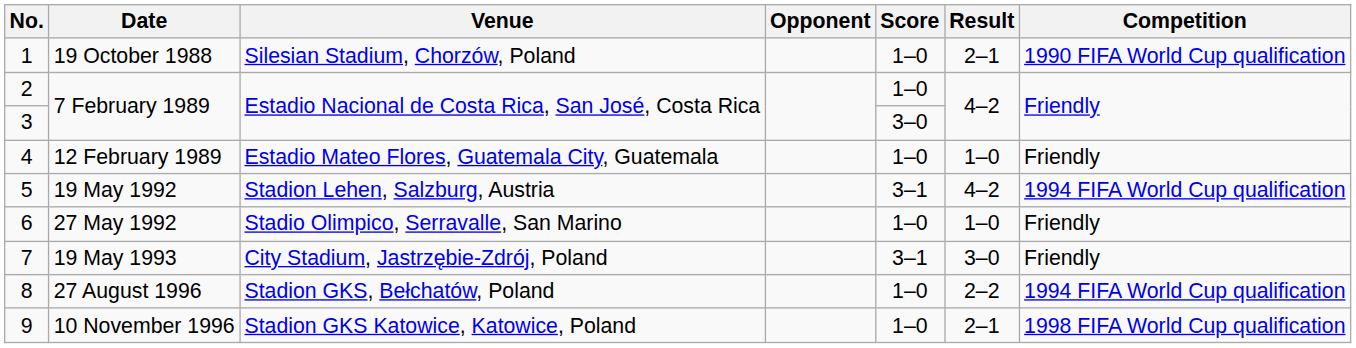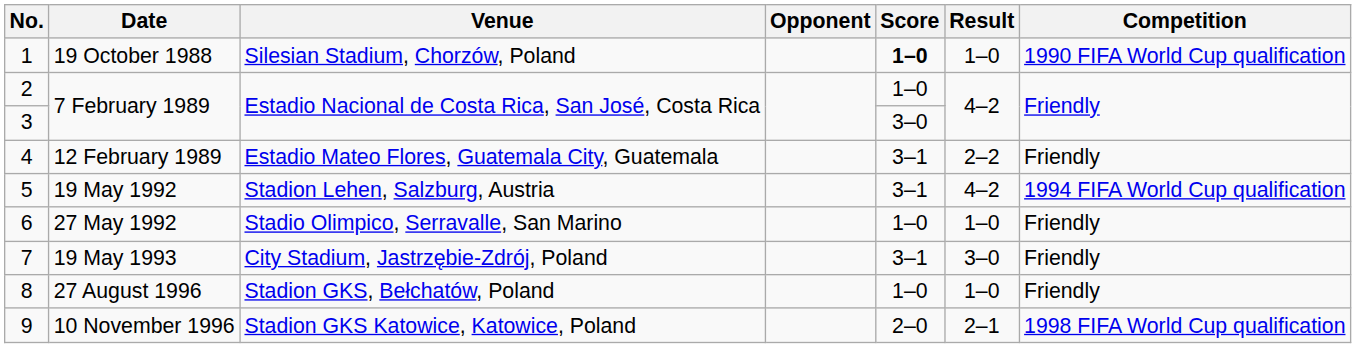 <table class="wikitable sortable">
 <tr>
 <th scope="col">No.</th>
 <th scope="col">Date</th>
 <th scope="col">Venue</th>
 <th scope="col">Opponent</th>
 <th scope="col">Score</th>
 <th scope="col">Result</th>
 <th scope="col">Competition</th>
 </tr>
 <tr>
 <td align="center">1</td>
 <td>19 October 1988</td>
 <td><a href='#'>Silesian Stadium</a>, <a href='#'>Chorzów</a>, Poland</td>
 <td></td>
+<td align="center"><strong>1–0</strong></td>
 <td align="center">1–0</td>
-<td align="center">2–1</td>
 <td><a href='#'>1990 FIFA World Cup qualification</a></td>
 </tr>
 <tr>
 <td align="center">2</td>
 <td rowspan="2">7 February 1989</td>
 <td rowspan="2"><a href='#'>Estadio Nacional de Costa Rica</a>, <a href='#'>San José</a>, Costa Rica</td>
 <td rowspan="2"></td>
 <td align="center">1–0</td>
 <td rowspan="2" align="center">4–2</td>
 <td rowspan="2"><a href='#'>Friendly</a></td>
 </tr>
 <tr>
 <td align="center">3</td>
 <td align="center">3–0</td>
 </tr>
 <tr>
 <td align="center">4</td>
 <td>12 February 1989</td>
 <td><a href='#'>Estadio Mateo Flores</a>, <a href='#'>Guatemala City</a>, Guatemala</td>
 <td></td>
-<td align="center">1–0</td>
-<td align="center">1–0</td>
+<td align="center">3–1</td>
+<td align="center">2–2</td>
 <td>Friendly</td>
 </tr>
 <tr>
 <td align="center">5</td>
 <td>19 May 1992</td>
 <td><a href='#'>Stadion Lehen</a>, <a href='#'>Salzburg</a>, Austria</td>
 <td></td>
 <td align="center">3–1</td>
 <td align="center">4–2</td>
 <td><a href='#'>1994 FIFA World Cup qualification</a></td>
 </tr>
 <tr>
 <td align="center">6</td>
 <td>27 May 1992</td>
 <td><a href='#'>Stadio Olimpico</a>, <a href='#'>Serravalle</a>, San Marino</td>
 <td></td>
 <td align="center">1–0</td>
 <td align="center">1–0</td>
 <td>Friendly</td>
 </tr>
 <tr>
 <td align="center">7</td>
 <td>19 May 1993</td>
 <td><a href='#'>City Stadium</a>, <a href='#'>Jastrzębie-Zdrój</a>, Poland</td>
 <td></td>
 <td align="center">3–1</td>
 <td align="center">3–0</td>
 <td>Friendly</td>
 </tr>
 <tr>
 <td align="center">8</td>
 <td>27 August 1996</td>
 <td><a href='#'>Stadion GKS</a>, <a href='#'>Bełchatów</a>, Poland</td>
 <td></td>
 <td align="center">1–0</td>
-<td align="center">2–2</td>
-<td><a href='#'>1994 FIFA World Cup qualification</a></td>
+<td align="center">1–0</td>
+<td>Friendly</td>
 </tr>
 <tr>
 <td align="center">9</td>
 <td>10 November 1996</td>
 <td><a href='#'>Stadion GKS Katowice</a>, <a href='#'>Katowice</a>, Poland</td>
 <td></td>
-<td align="center">1–0</td>
+<td align="center">2–0</td>
 <td align="center">2–1</td>
 <td><a href='#'>1998 FIFA World Cup qualification</a></td>
 </tr>
 </table>
